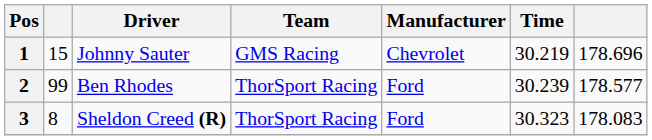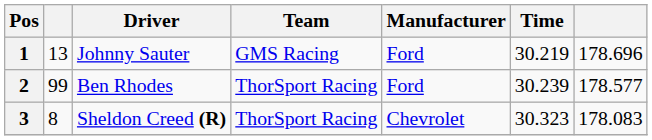 <table class="wikitable" style="font-size:95%">
 <tr>
 <th>Pos</th>
 <th></th>
 <th>Driver</th>
 <th>Team</th>
 <th>Manufacturer</th>
 <th>Time</th>
 <th></th>
 </tr>
 <tr>
 <th>1</th>
-<td>15</td>
+<td>13</td>
 <td><a href='#'>Johnny Sauter</a></td>
 <td><a href='#'>GMS Racing</a></td>
-<td><a href='#'>Chevrolet</a></td>
+<td><a href='#'>Ford</a></td>
 <td>30.219</td>
 <td>178.696</td>
 </tr>
 <tr>
 <th>2</th>
 <td>99</td>
 <td><a href='#'>Ben Rhodes</a></td>
 <td><a href='#'>ThorSport Racing</a></td>
 <td><a href='#'>Ford</a></td>
 <td>30.239</td>
 <td>178.577</td>
 </tr>
 <tr>
 <th>3</th>
 <td>8</td>
 <td><a href='#'>Sheldon Creed</a> <strong>(R)</strong></td>
 <td><a href='#'>ThorSport Racing</a></td>
-<td><a href='#'>Ford</a></td>
+<td><a href='#'>Chevrolet</a></td>
 <td>30.323</td>
 <td>178.083</td>
 </tr>
 <tr>
 </tr>
 </table>
